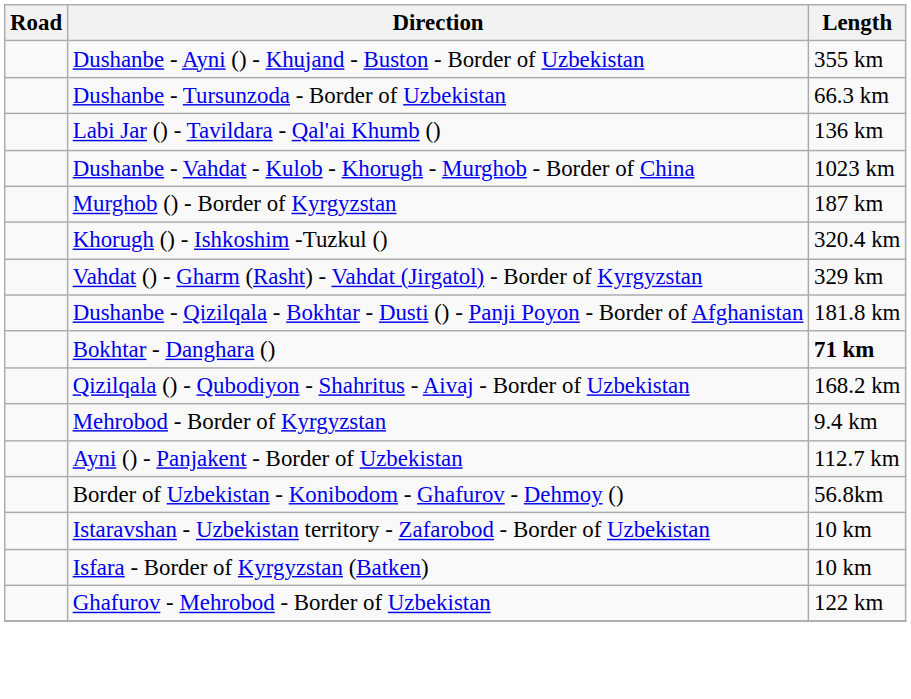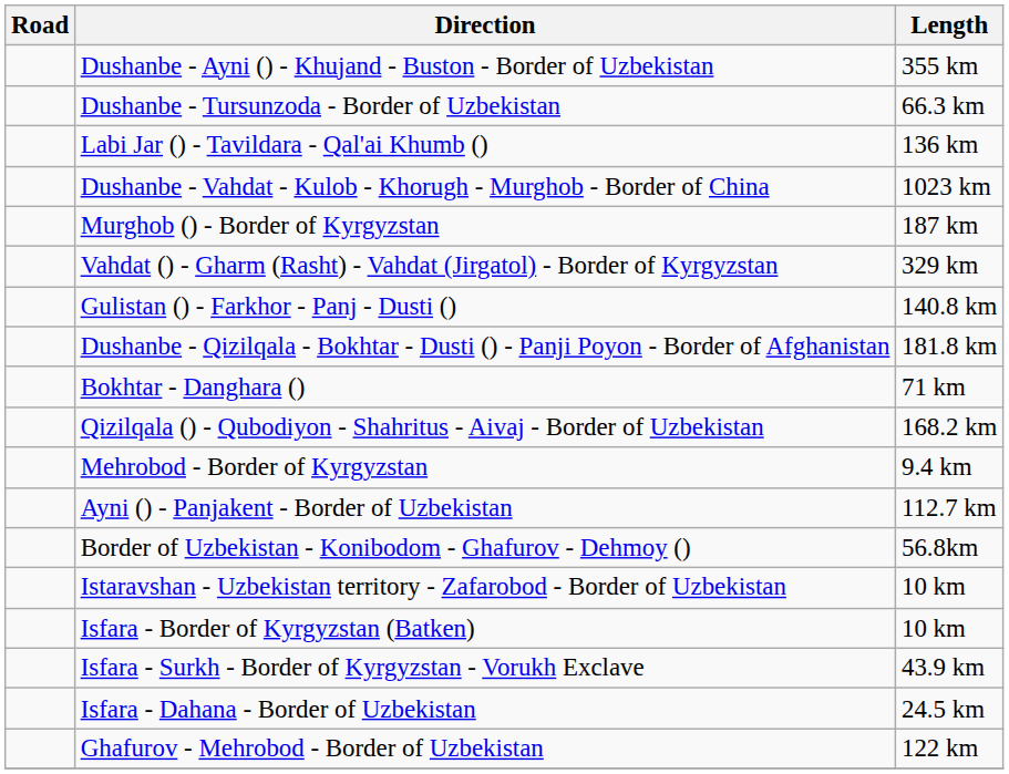 <table class="wikitable">
 <tr class="hintergrundfarbe6">
 <th>Road</th>
 <th>Direction</th>
 <th>Length</th>
 </tr>
 <tr --->
 <td></td>
 <td><a href='#'>Dushanbe</a> - <a href='#'>Ayni</a> () - <a href='#'>Khujand</a> - <a href='#'>Buston</a> - Border of <a href='#'>Uzbekistan</a></td>
 <td>355 km</td>
 </tr>
 <tr --->
 <td></td>
 <td><a href='#'>Dushanbe</a> - <a href='#'>Tursunzoda</a> - Border of <a href='#'>Uzbekistan</a></td>
 <td>66.3 km</td>
 </tr>
 <tr --->
 <td></td>
 <td><a href='#'>Labi Jar</a> () - <a href='#'>Tavildara</a> - <a href='#'>Qal'ai Khumb</a> ()</td>
 <td>136 km</td>
 </tr>
 <tr --->
 <td></td>
 <td><a href='#'>Dushanbe</a> - <a href='#'>Vahdat</a> - <a href='#'>Kulob</a> - <a href='#'>Khorugh</a> - <a href='#'>Murghob</a> - Border of <a href='#'>China</a></td>
 <td>1023 km</td>
 </tr>
 <tr --->
 <td></td>
 <td><a href='#'>Murghob</a> () - Border of <a href='#'>Kyrgyzstan</a></td>
 <td>187 km</td>
 </tr>
 <tr --->
 <td></td>
-<td><a href='#'>Khorugh</a> () - <a href='#'>Ishkoshim</a> -Tuzkul ()</td>
-<td>320.4 km</td>
+<td><a href='#'>Vahdat</a> () - <a href='#'>Gharm</a> (<a href='#'>Rasht</a>) - <a href='#'>Vahdat (Jirgatol)</a> - Border of <a href='#'>Kyrgyzstan</a></td>
+<td>329 km</td>
 </tr>
 <tr --->
 <td></td>
-<td><a href='#'>Vahdat</a> () - <a href='#'>Gharm</a> (<a href='#'>Rasht</a>) - <a href='#'>Vahdat (Jirgatol)</a> - Border of <a href='#'>Kyrgyzstan</a></td>
-<td>329 km</td>
+<td><a href='#'>Gulistan</a> () - <a href='#'>Farkhor</a> - <a href='#'>Panj</a> - <a href='#'>Dusti</a> ()</td>
+<td>140.8 km</td>
 </tr>
 <tr --->
 <td></td>
 <td><a href='#'>Dushanbe</a> - <a href='#'>Qizilqala</a> - <a href='#'>Bokhtar</a> - <a href='#'>Dusti</a> () - <a href='#'>Panji Poyon</a> - Border of <a href='#'>Afghanistan</a></td>
 <td>181.8 km</td>
 </tr>
 <tr --->
 <td></td>
 <td><a href='#'>Bokhtar</a> - <a href='#'>Danghara</a> ()</td>
-<td><strong>71 km</strong></td>
+<td>71 km</td>
 </tr>
 <tr --->
 <td></td>
 <td><a href='#'>Qizilqala</a> () - <a href='#'>Qubodiyon</a> - <a href='#'>Shahritus</a> - <a href='#'>Aivaj</a> - Border of <a href='#'>Uzbekistan</a></td>
 <td>168.2 km</td>
 </tr>
 <tr --->
 <td></td>
 <td><a href='#'>Mehrobod</a> - Border of <a href='#'>Kyrgyzstan</a></td>
 <td>9.4 km</td>
 </tr>
 <tr --->
 <td></td>
 <td><a href='#'>Ayni</a> () - <a href='#'>Panjakent</a> - Border of <a href='#'>Uzbekistan</a></td>
 <td>112.7 km</td>
 </tr>
 <tr --->
 <td></td>
 <td>Border of <a href='#'>Uzbekistan</a> - <a href='#'>Konibodom</a> - <a href='#'>Ghafurov</a> - <a href='#'>Dehmoy</a> ()</td>
 <td>56.8km</td>
 </tr>
 <tr --->
 <td></td>
 <td><a href='#'>Istaravshan</a> - <a href='#'>Uzbekistan</a> territory - <a href='#'>Zafarobod</a> - Border of <a href='#'>Uzbekistan</a></td>
 <td>10 km</td>
 </tr>
 <tr --->
 <td></td>
 <td><a href='#'>Isfara</a> - Border of <a href='#'>Kyrgyzstan</a> (<a href='#'>Batken</a>)</td>
 <td>10 km</td>
 </tr>
 <tr --->
 <td></td>
+<td><a href='#'>Isfara</a> - <a href='#'>Surkh</a> - Border of <a href='#'>Kyrgyzstan</a> - <a href='#'>Vorukh</a> Exclave</td>
+<td>43.9 km</td>
+</tr>
+<tr --->
+<td></td>
+<td><a href='#'>Isfara</a> - <a href='#'>Dahana</a> - Border of <a href='#'>Uzbekistan</a></td>
+<td>24.5 km</td>
+</tr>
+<tr --->
+<td></td>
 <td><a href='#'>Ghafurov</a> - <a href='#'>Mehrobod</a> - Border of <a href='#'>Uzbekistan</a></td>
 <td>122 km</td>
 </tr>
 <tr --->
 </tr>
 </table>
